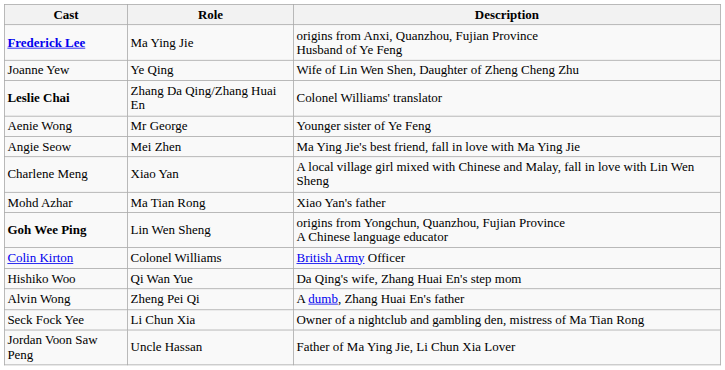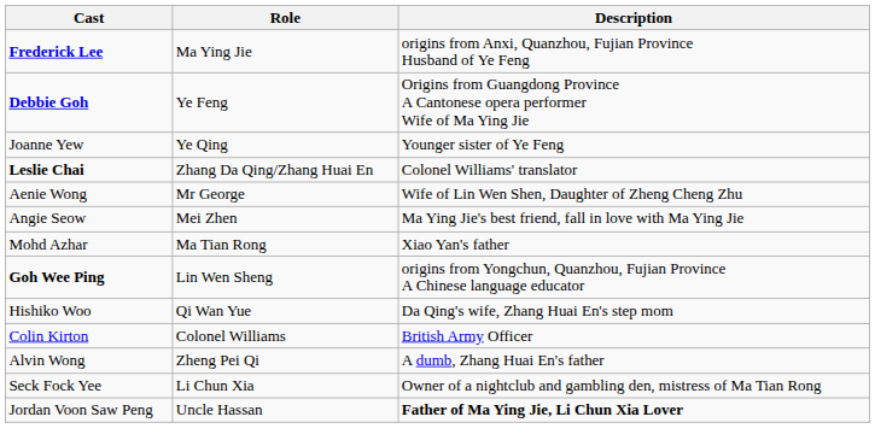 <table class="wikitable" width="70%">
 <tr>
 <th>Cast</th>
 <th>Role</th>
 <th>Description</th>
 </tr>
 <tr>
 <td><strong><a href='#'>Frederick Lee</a></strong></td>
 <td>Ma Ying Jie</td>
 <td>origins from Anxi, Quanzhou, Fujian Province <br> Husband of Ye Feng</td>
 </tr>
 <tr>
+<td><strong><a href='#'>Debbie Goh</a></strong></td>
+<td>Ye Feng</td>
+<td>Origins from Guangdong Province <br> A Cantonese opera performer <br> Wife of Ma Ying Jie</td>
+</tr>
+<tr>
 <td>Joanne Yew</td>
 <td>Ye Qing</td>
-<td>Wife of Lin Wen Shen, Daughter of Zheng Cheng Zhu</td>
+<td>Younger sister of Ye Feng</td>
 </tr>
 <tr>
 <td><strong>Leslie Chai</strong></td>
 <td>Zhang Da Qing/Zhang Huai En</td>
 <td>Colonel Williams' translator</td>
 </tr>
 <tr>
 <td>Aenie Wong</td>
 <td>Mr George</td>
-<td>Younger sister of Ye Feng</td>
+<td>Wife of Lin Wen Shen, Daughter of Zheng Cheng Zhu</td>
 </tr>
 <tr>
 <td>Angie Seow</td>
 <td>Mei Zhen</td>
 <td>Ma Ying Jie's best friend, fall in love with Ma Ying Jie</td>
-</tr>
-<tr>
-<td>Charlene Meng</td>
-<td>Xiao Yan</td>
-<td>A local village girl mixed with Chinese and Malay, fall in love with Lin Wen Sheng</td>
 </tr>
 <tr>
 <td>Mohd Azhar</td>
 <td>Ma Tian Rong</td>
 <td>Xiao Yan's father</td>
 </tr>
 <tr>
 <td><strong>Goh Wee Ping</strong></td>
 <td>Lin Wen Sheng</td>
 <td>origins from Yongchun, Quanzhou, Fujian Province <br> A Chinese language educator</td>
 </tr>
 <tr>
+<td>Hishiko Woo</td>
+<td>Qi Wan Yue</td>
+<td>Da Qing's wife, Zhang Huai En's step mom</td>
+</tr>
+<tr>
 <td><a href='#'>Colin Kirton</a></td>
 <td>Colonel Williams</td>
 <td><a href='#'>British Army</a> Officer</td>
-</tr>
-<tr>
-<td>Hishiko Woo</td>
-<td>Qi Wan Yue</td>
-<td>Da Qing's wife, Zhang Huai En's step mom</td>
 </tr>
 <tr>
 <td>Alvin Wong</td>
 <td>Zheng Pei Qi</td>
 <td>A <a href='#'>dumb</a>, Zhang Huai En's father</td>
 </tr>
 <tr>
 <td>Seck Fock Yee</td>
 <td>Li Chun Xia</td>
 <td>Owner of a nightclub and gambling den, mistress of Ma Tian Rong</td>
 </tr>
 <tr>
 <td>Jordan Voon Saw Peng</td>
 <td>Uncle Hassan</td>
-<td>Father of Ma Ying Jie, Li Chun Xia Lover</td>
+<td><strong>Father of Ma Ying Jie, Li Chun Xia Lover</strong></td>
 </tr>
 </table>
